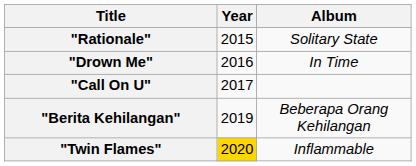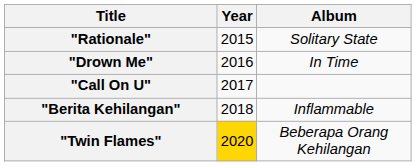 <table class="wikitable plainrowheaders" style="text-align:center;">
 <tr>
 <th scope="col" style="width:14em;">Title</th>
 <th scope="col">Year</th>
 <th scope="col" style="width:10em;">Album</th>
 </tr>
 <tr>
 <th scope="row">"Rationale"<br></th>
 <td>2015</td>
 <td><em>Solitary State</em></td>
 </tr>
 <tr>
 <th scope="row">"Drown Me"<br></th>
 <td>2016</td>
 <td><em>In Time</em></td>
 </tr>
 <tr>
 <th scope="row">"Call On U"<br></th>
 <td>2017</td>
 <td></td>
 </tr>
 <tr>
 <th scope="row">"Berita Kehilangan"<br></th>
-<td>2019</td>
-<td><em>Beberapa Orang Kehilangan</em></td>
+<td>2018</td>
+<td><em>Inflammable</em></td>
 </tr>
 <tr>
 <th scope="row">"Twin Flames"<br></th>
 <td style="background: gold;">2020</td>
-<td><em>Inflammable</em></td>
+<td><em>Beberapa Orang Kehilangan</em></td>
 </tr>
 </table>
